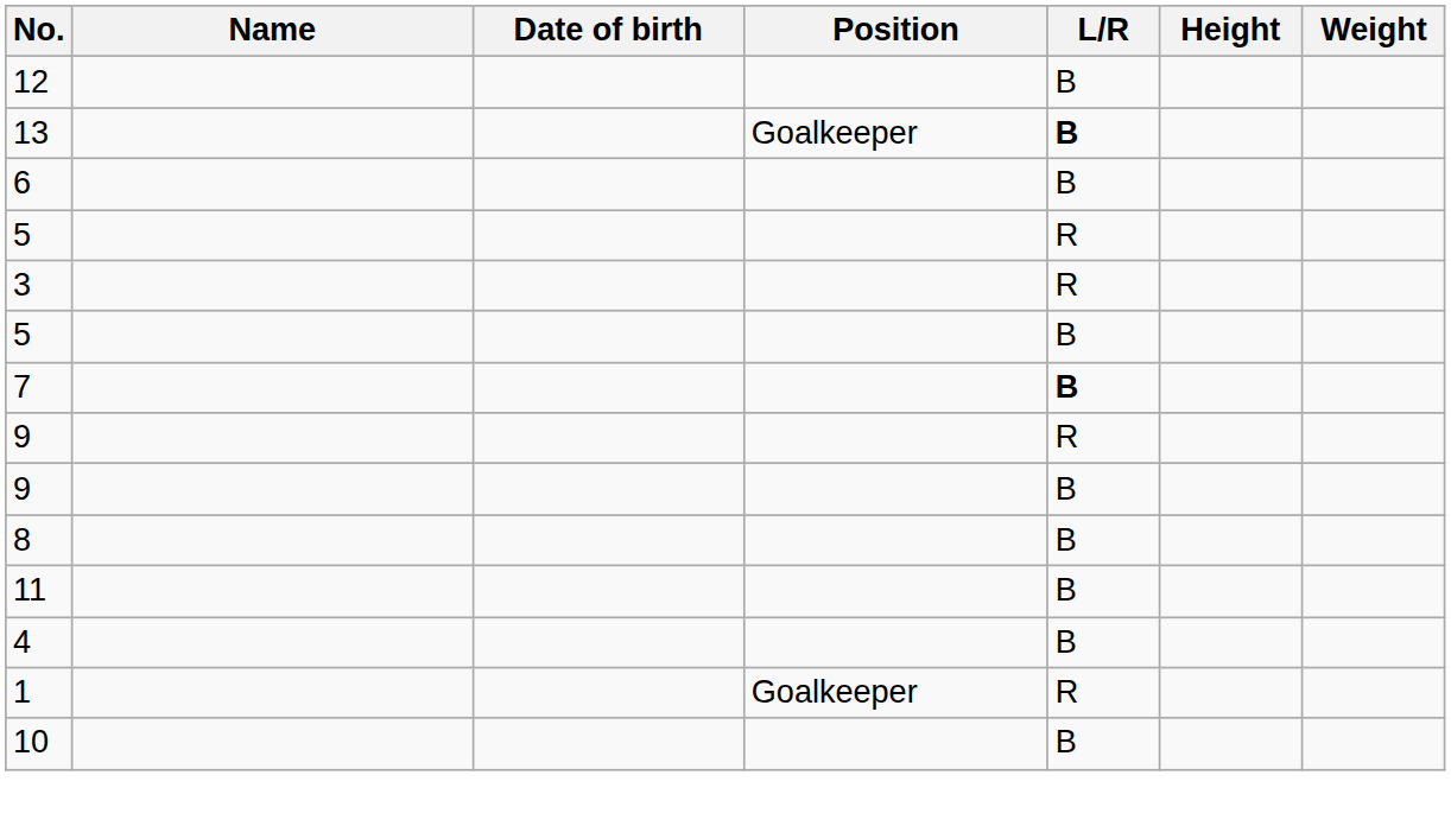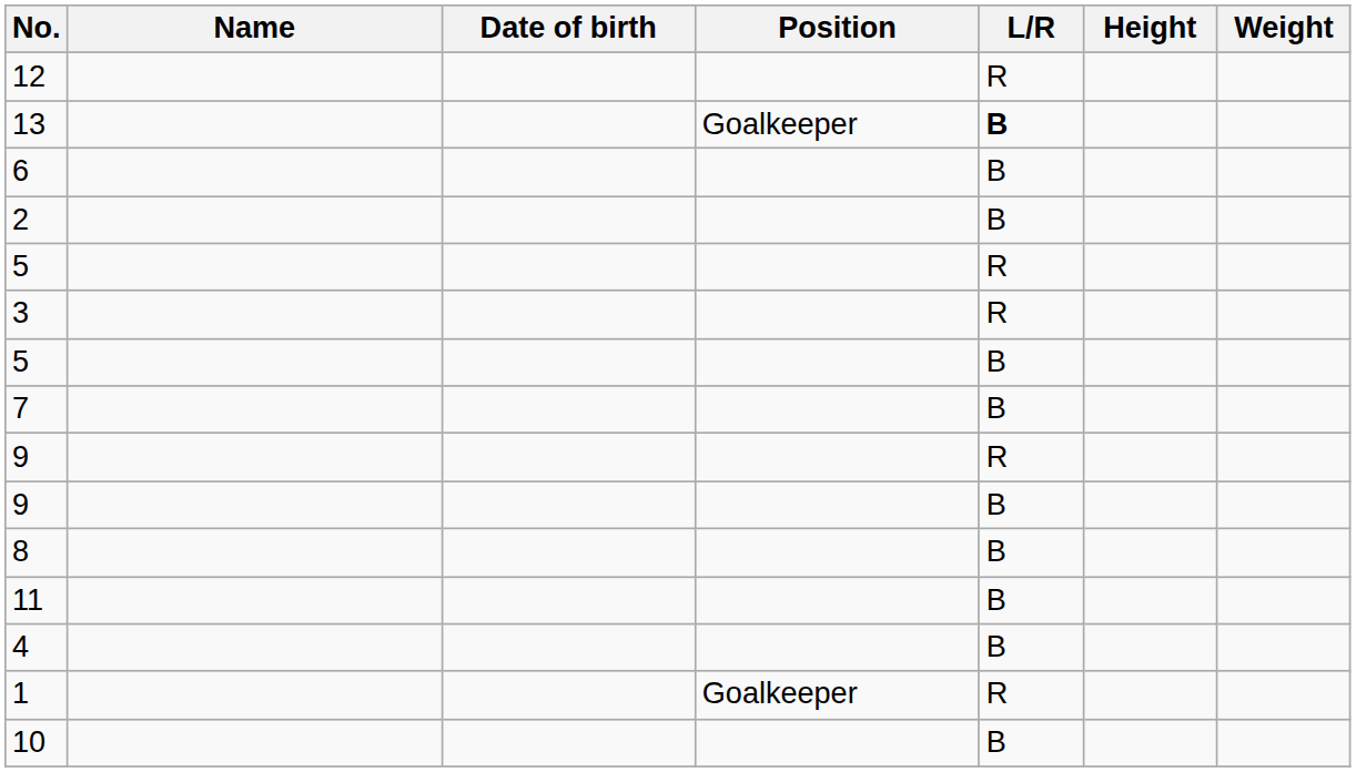 <table class="wikitable sortable" style=font-size:100%; text-align:center;>
 <tr>
 <th>No.</th>
 <th style=width:12em>Name</th>
 <th style=width:8em>Date of birth</th>
 <th style=width:9em>Position</th>
 <th style=width:3em>L/R</th>
 <th style=width:4em>Height</th>
 <th style=width:4em>Weight</th>
 </tr>
 <tr>
 <td>12</td>
 <td align=left></td>
 <td align=right></td>
 <td></td>
-<td>B</td>
+<td>R</td>
 <td></td>
 <td></td>
 </tr>
 <tr>
 <td>13</td>
 <td align=left></td>
 <td align=right></td>
 <td>Goalkeeper</td>
 <td><strong>B</strong></td>
 <td></td>
 <td></td>
 </tr>
 <tr>
 <td>6</td>
+<td align=left></td>
+<td align=right></td>
+<td></td>
+<td>B</td>
+<td></td>
+<td></td>
+</tr>
+<tr>
+<td>2</td>
 <td align=left></td>
 <td align=right></td>
 <td></td>
 <td>B</td>
 <td></td>
 <td></td>
 </tr>
 <tr>
 <td>5</td>
 <td align=left></td>
 <td align=right></td>
 <td></td>
 <td>R</td>
 <td></td>
 <td></td>
 </tr>
 <tr>
 <td>3</td>
 <td align=left></td>
 <td align=right></td>
 <td></td>
 <td>R</td>
 <td></td>
 <td></td>
 </tr>
 <tr>
 <td>5</td>
 <td align=left></td>
 <td align=right></td>
 <td></td>
 <td>B</td>
 <td></td>
 <td></td>
 </tr>
 <tr>
 <td>7</td>
 <td align=left></td>
 <td align=right></td>
 <td></td>
-<td><strong>B</strong></td>
+<td>B</td>
 <td></td>
 <td></td>
 </tr>
 <tr>
 <td>9</td>
 <td align=left></td>
 <td align=right></td>
 <td></td>
 <td>R</td>
 <td></td>
 <td></td>
 </tr>
 <tr>
 <td>9</td>
 <td align=left></td>
 <td align=right></td>
 <td></td>
 <td>B</td>
 <td></td>
 <td></td>
 </tr>
 <tr>
 <td>8</td>
 <td align=left></td>
 <td align=right></td>
 <td></td>
 <td>B</td>
 <td></td>
 <td></td>
 </tr>
 <tr>
 <td>11</td>
 <td align=left></td>
 <td align=right></td>
 <td></td>
 <td>B</td>
 <td></td>
 <td></td>
 </tr>
 <tr>
 <td>4</td>
 <td align=left></td>
 <td align=right></td>
 <td></td>
 <td>B</td>
 <td></td>
 <td></td>
 </tr>
 <tr>
 <td>1</td>
 <td align=left></td>
 <td align=right></td>
 <td>Goalkeeper</td>
 <td>R</td>
 <td></td>
 <td></td>
 </tr>
 <tr>
 <td>10</td>
 <td align=left></td>
 <td align=right></td>
 <td></td>
 <td>B</td>
 <td></td>
 <td></td>
 </tr>
 </table>
